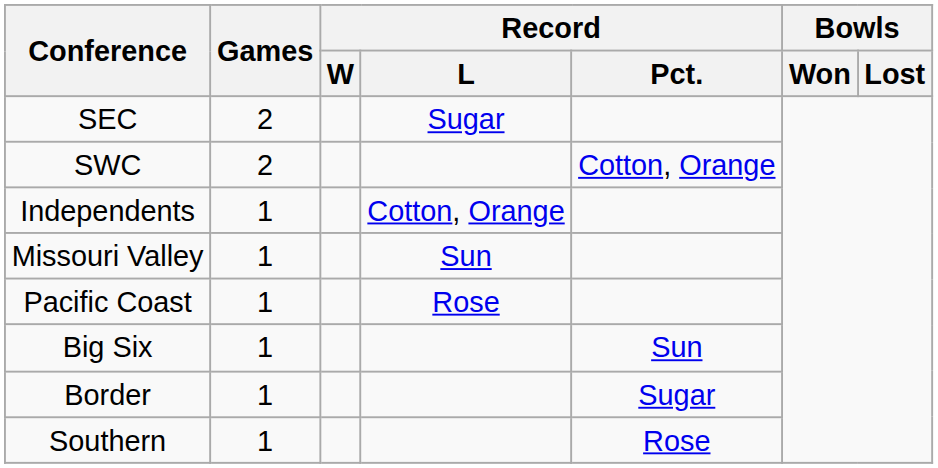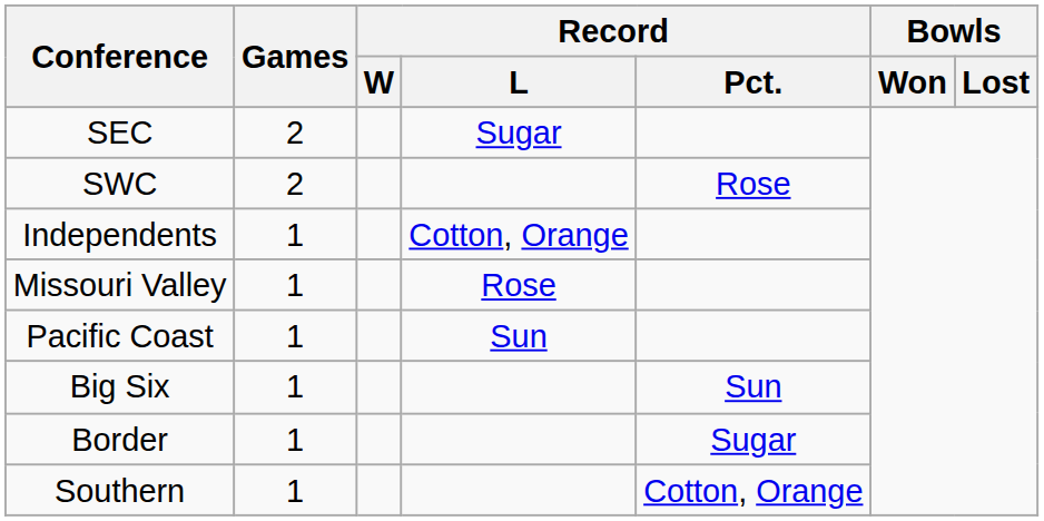 <table class="wikitable sortable" style="text-align:center; font-size: 95%;">
 <tr>
 <th rowspan=2>Conference</th>
 <th rowspan=2>Games</th>
 <th colspan=3>Record</th>
 <th colspan=2>Bowls</th>
 </tr>
 <tr>
 <th>W</th>
 <th>L</th>
 <th>Pct.</th>
 <th class=unsortable>Won</th>
 <th class=unsortable>Lost</th>
 </tr>
 <tr>
 <td>SEC</td>
 <td>2</td>
 <td></td>
 <td><a href='#'>Sugar</a></td>
 <td></td>
 </tr>
 <tr>
 <td>SWC</td>
 <td>2</td>
 <td></td>
 <td></td>
-<td><a href='#'>Cotton</a>, <a href='#'>Orange</a></td>
+<td><a href='#'>Rose</a></td>
 </tr>
 <tr>
 <td>Independents</td>
 <td>1</td>
 <td></td>
 <td><a href='#'>Cotton</a>, <a href='#'>Orange</a></td>
 <td></td>
 </tr>
 <tr>
 <td>Missouri Valley</td>
 <td>1</td>
 <td></td>
-<td><a href='#'>Sun</a></td>
+<td><a href='#'>Rose</a></td>
 <td></td>
 </tr>
 <tr>
 <td>Pacific Coast</td>
 <td>1</td>
 <td></td>
-<td><a href='#'>Rose</a></td>
+<td><a href='#'>Sun</a></td>
 <td></td>
 </tr>
 <tr>
 <td>Big Six</td>
 <td>1</td>
 <td></td>
 <td></td>
 <td><a href='#'>Sun</a></td>
 </tr>
 <tr>
 <td>Border</td>
 <td>1</td>
 <td></td>
 <td></td>
 <td><a href='#'>Sugar</a></td>
 </tr>
 <tr>
 <td>Southern</td>
 <td>1</td>
 <td></td>
 <td></td>
-<td><a href='#'>Rose</a></td>
+<td><a href='#'>Cotton</a>, <a href='#'>Orange</a></td>
 </tr>
 </table>
